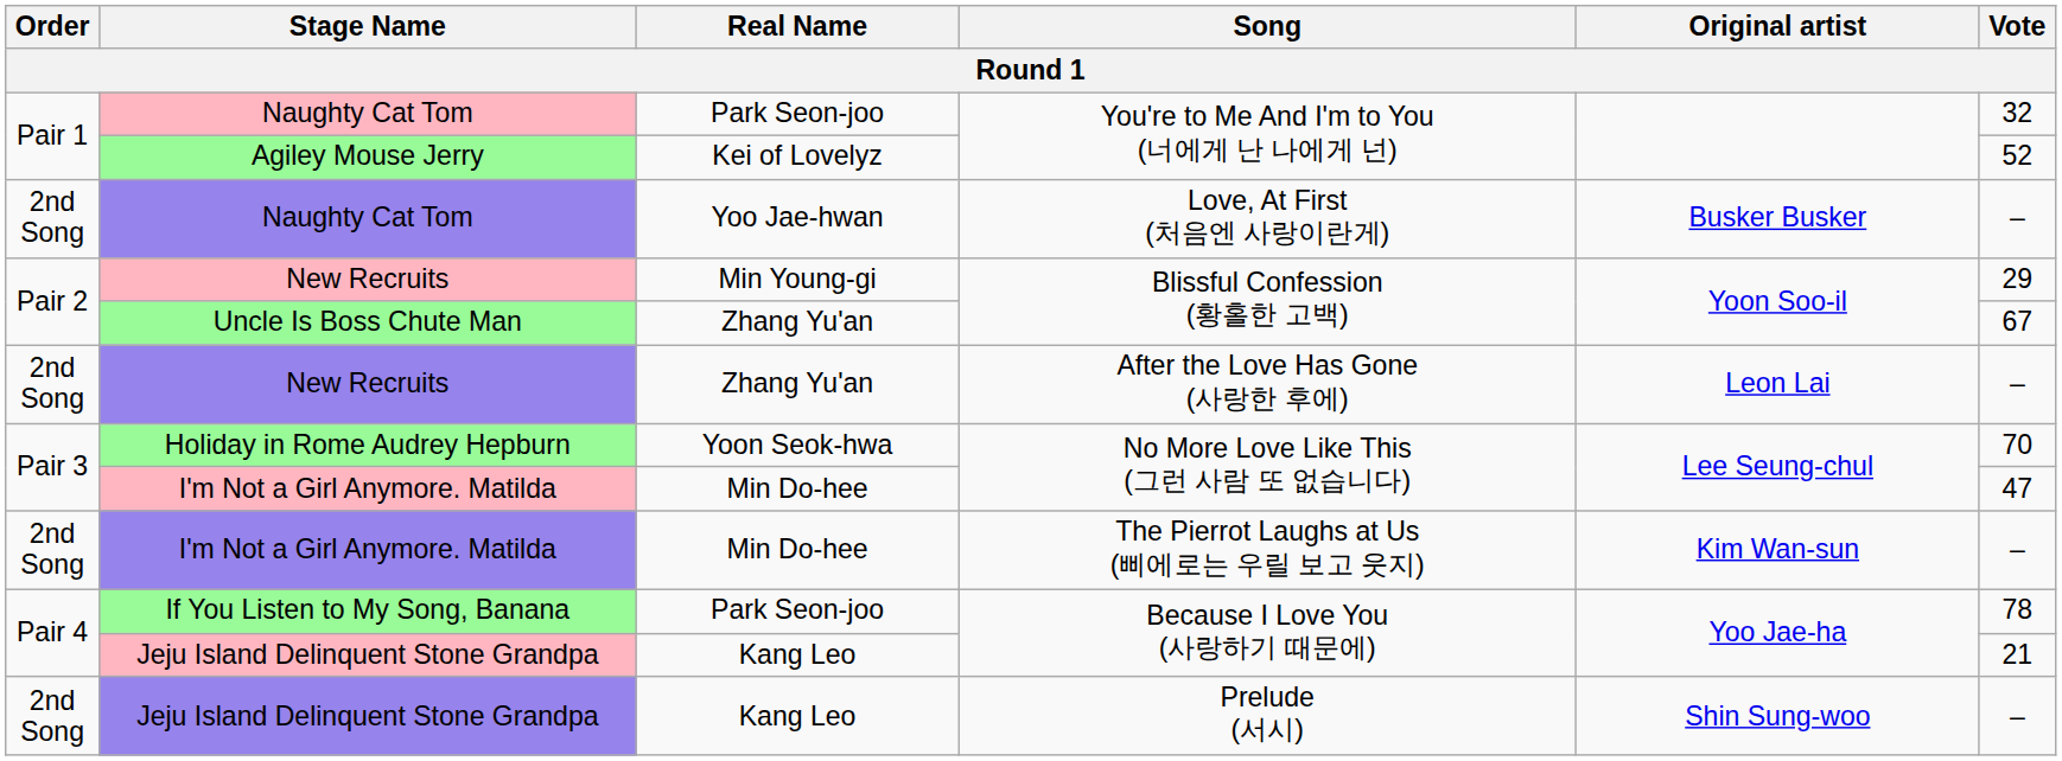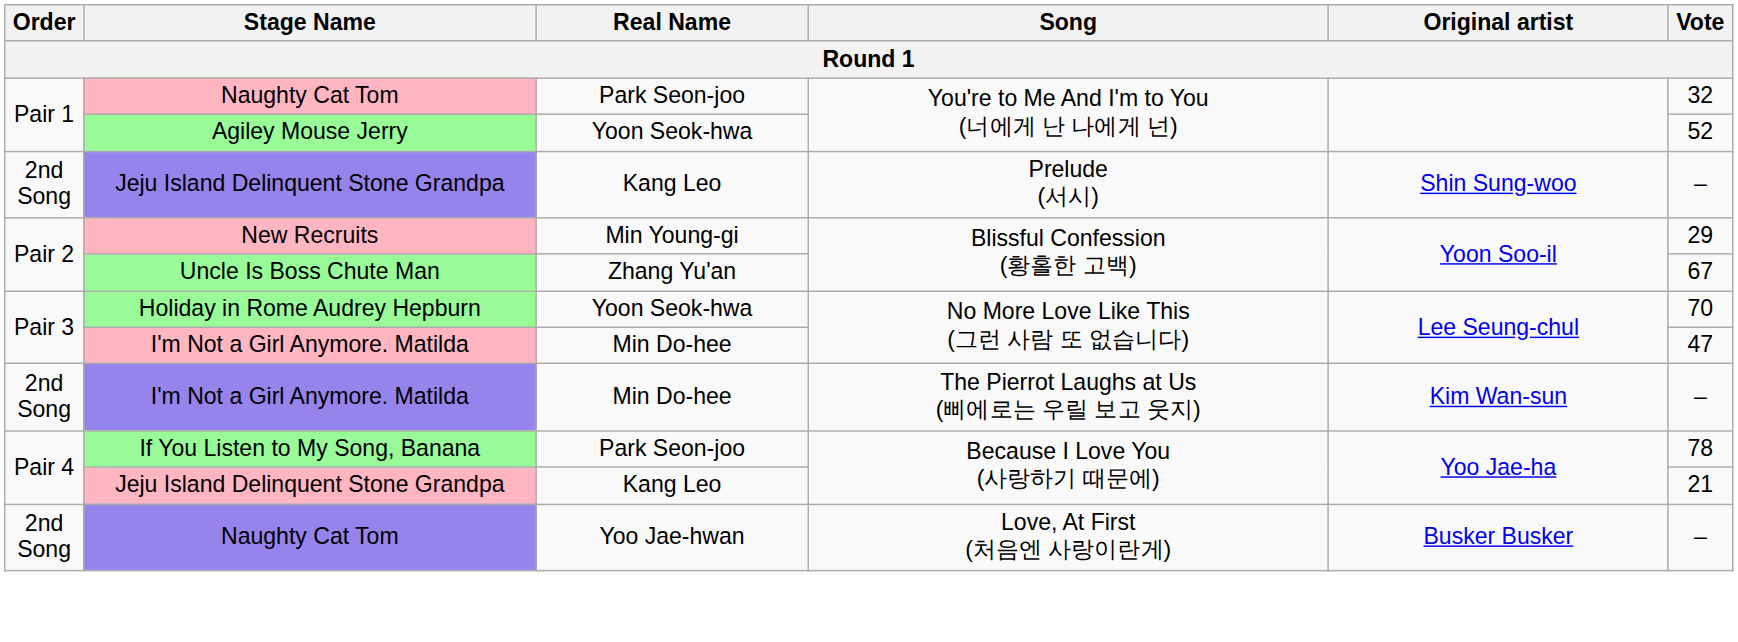 <table class="wikitable" style="text-align:center; width:95%;">
 <tr>
 <th style="width:1%;">Order</th>
 <th style="width:20%;">Stage Name</th>
 <th style="width:12%;">Real Name</th>
 <th style="width:23%;">Song</th>
 <th style="width:15%;">Original artist</th>
 <th style="width:1%;">Vote</th>
 </tr>
 <tr>
 <th colspan=6>Round 1</th>
 </tr>
 <tr>
 <td rowspan=2>Pair 1</td>
 <td bgcolor="lightpink">Naughty Cat Tom</td>
 <td>Park Seon-joo</td>
 <td rowspan=2>You're to Me And I'm to You <br>(너에게 난 나에게 넌)</td>
 <td rowspan=2></td>
 <td>32</td>
 </tr>
 <tr>
 <td bgcolor="palegreen">Agiley Mouse Jerry</td>
-<td>Kei of Lovelyz</td>
+<td>Yoon Seok-hwa</td>
 <td>52</td>
 </tr>
 <tr>
 <td>2nd Song</td>
-<td bgcolor="#9683EC">Naughty Cat Tom</td>
-<td>Yoo Jae-hwan</td>
-<td>Love, At First<br>(처음엔 사랑이란게)</td>
-<td><a href='#'>Busker Busker</a></td>
+<td bgcolor="#9683EC">Jeju Island Delinquent Stone Grandpa</td>
+<td>Kang Leo</td>
+<td>Prelude<br>(서시)</td>
+<td><a href='#'>Shin Sung-woo</a></td>
 <td>–</td>
 </tr>
 <tr>
 <td rowspan=2>Pair 2</td>
 <td bgcolor="lightpink">New Recruits</td>
 <td>Min Young-gi</td>
 <td rowspan=2>Blissful Confession<br>(황홀한 고백)</td>
 <td rowspan=2><a href='#'>Yoon Soo-il</a></td>
 <td>29</td>
 </tr>
 <tr>
 <td bgcolor="palegreen">Uncle Is Boss Chute Man</td>
 <td>Zhang Yu'an</td>
 <td>67</td>
-</tr>
-<tr>
-<td>2nd Song</td>
-<td bgcolor="#9683EC">New Recruits</td>
-<td>Zhang Yu'an</td>
-<td>After the Love Has Gone<br>(사랑한 후에)</td>
-<td><a href='#'>Leon Lai</a></td>
-<td>–</td>
 </tr>
 <tr>
 <td rowspan=2>Pair 3</td>
 <td bgcolor="palegreen">Holiday in Rome Audrey Hepburn</td>
 <td>Yoon Seok-hwa</td>
 <td rowspan=2>No More Love Like This<br>(그런 사람 또 없습니다)</td>
 <td rowspan=2><a href='#'>Lee Seung-chul</a></td>
 <td>70</td>
 </tr>
 <tr>
 <td bgcolor="lightpink">I'm Not a Girl Anymore. Matilda</td>
 <td>Min Do-hee</td>
 <td>47</td>
 </tr>
 <tr>
 <td>2nd Song</td>
 <td bgcolor="#9683EC">I'm Not a Girl Anymore. Matilda</td>
 <td>Min Do-hee</td>
 <td>The Pierrot Laughs at Us<br>(삐에로는 우릴 보고 웃지)</td>
 <td><a href='#'>Kim Wan-sun</a></td>
 <td>–</td>
 </tr>
 <tr>
 <td rowspan=2>Pair 4</td>
 <td bgcolor="palegreen">If You Listen to My Song, Banana</td>
 <td>Park Seon-joo</td>
 <td rowspan=2>Because I Love You<br>(사랑하기 때문에)</td>
 <td rowspan=2><a href='#'>Yoo Jae-ha</a></td>
 <td>78</td>
 </tr>
 <tr>
 <td bgcolor="lightpink">Jeju Island Delinquent Stone Grandpa</td>
 <td>Kang Leo</td>
 <td>21</td>
 </tr>
 <tr>
 <td>2nd Song</td>
-<td bgcolor="#9683EC">Jeju Island Delinquent Stone Grandpa</td>
-<td>Kang Leo</td>
-<td>Prelude<br>(서시)</td>
-<td><a href='#'>Shin Sung-woo</a></td>
+<td bgcolor="#9683EC">Naughty Cat Tom</td>
+<td>Yoo Jae-hwan</td>
+<td>Love, At First<br>(처음엔 사랑이란게)</td>
+<td><a href='#'>Busker Busker</a></td>
 <td>–</td>
 </tr>
 </table>
